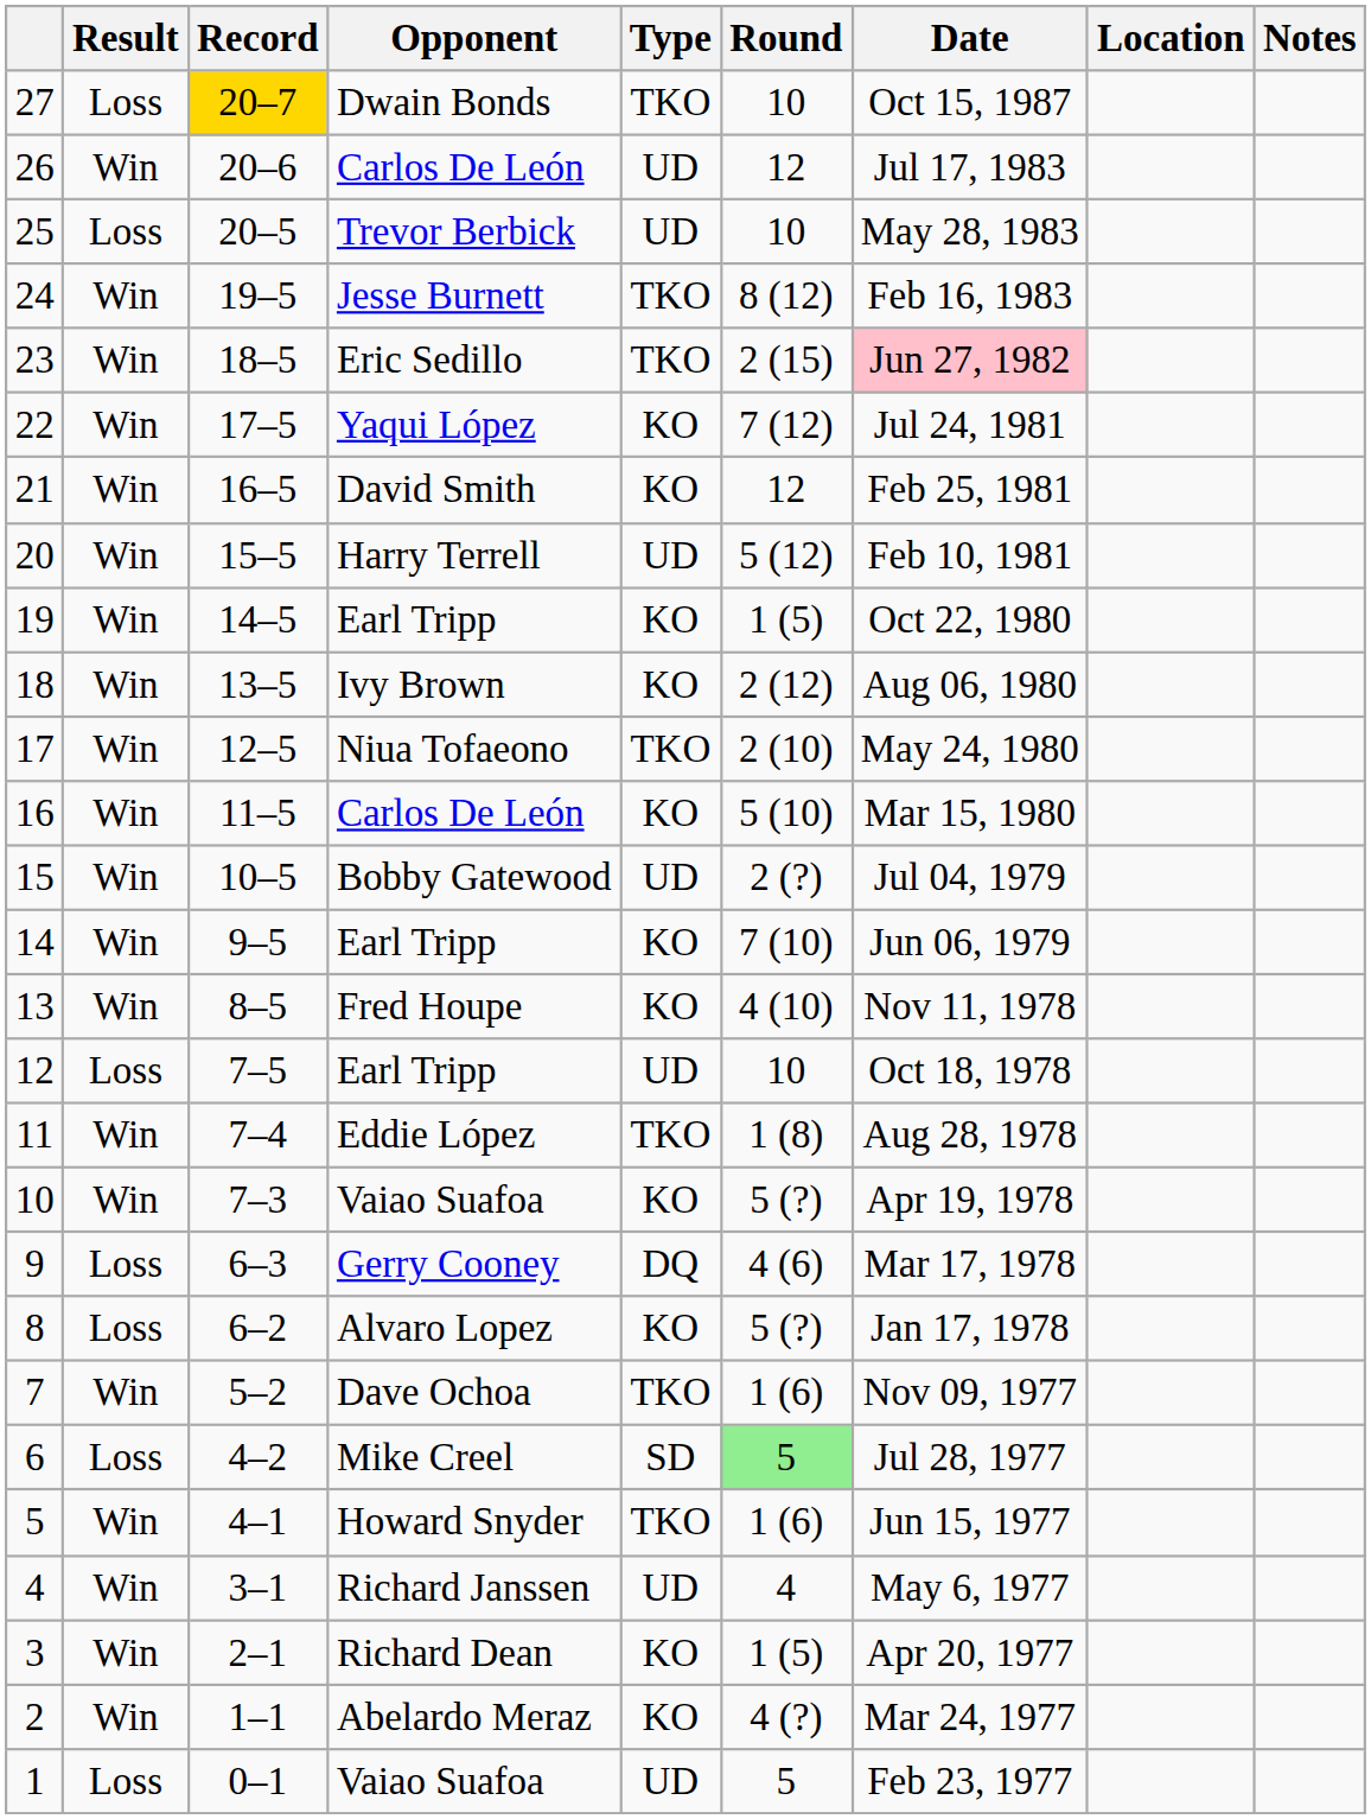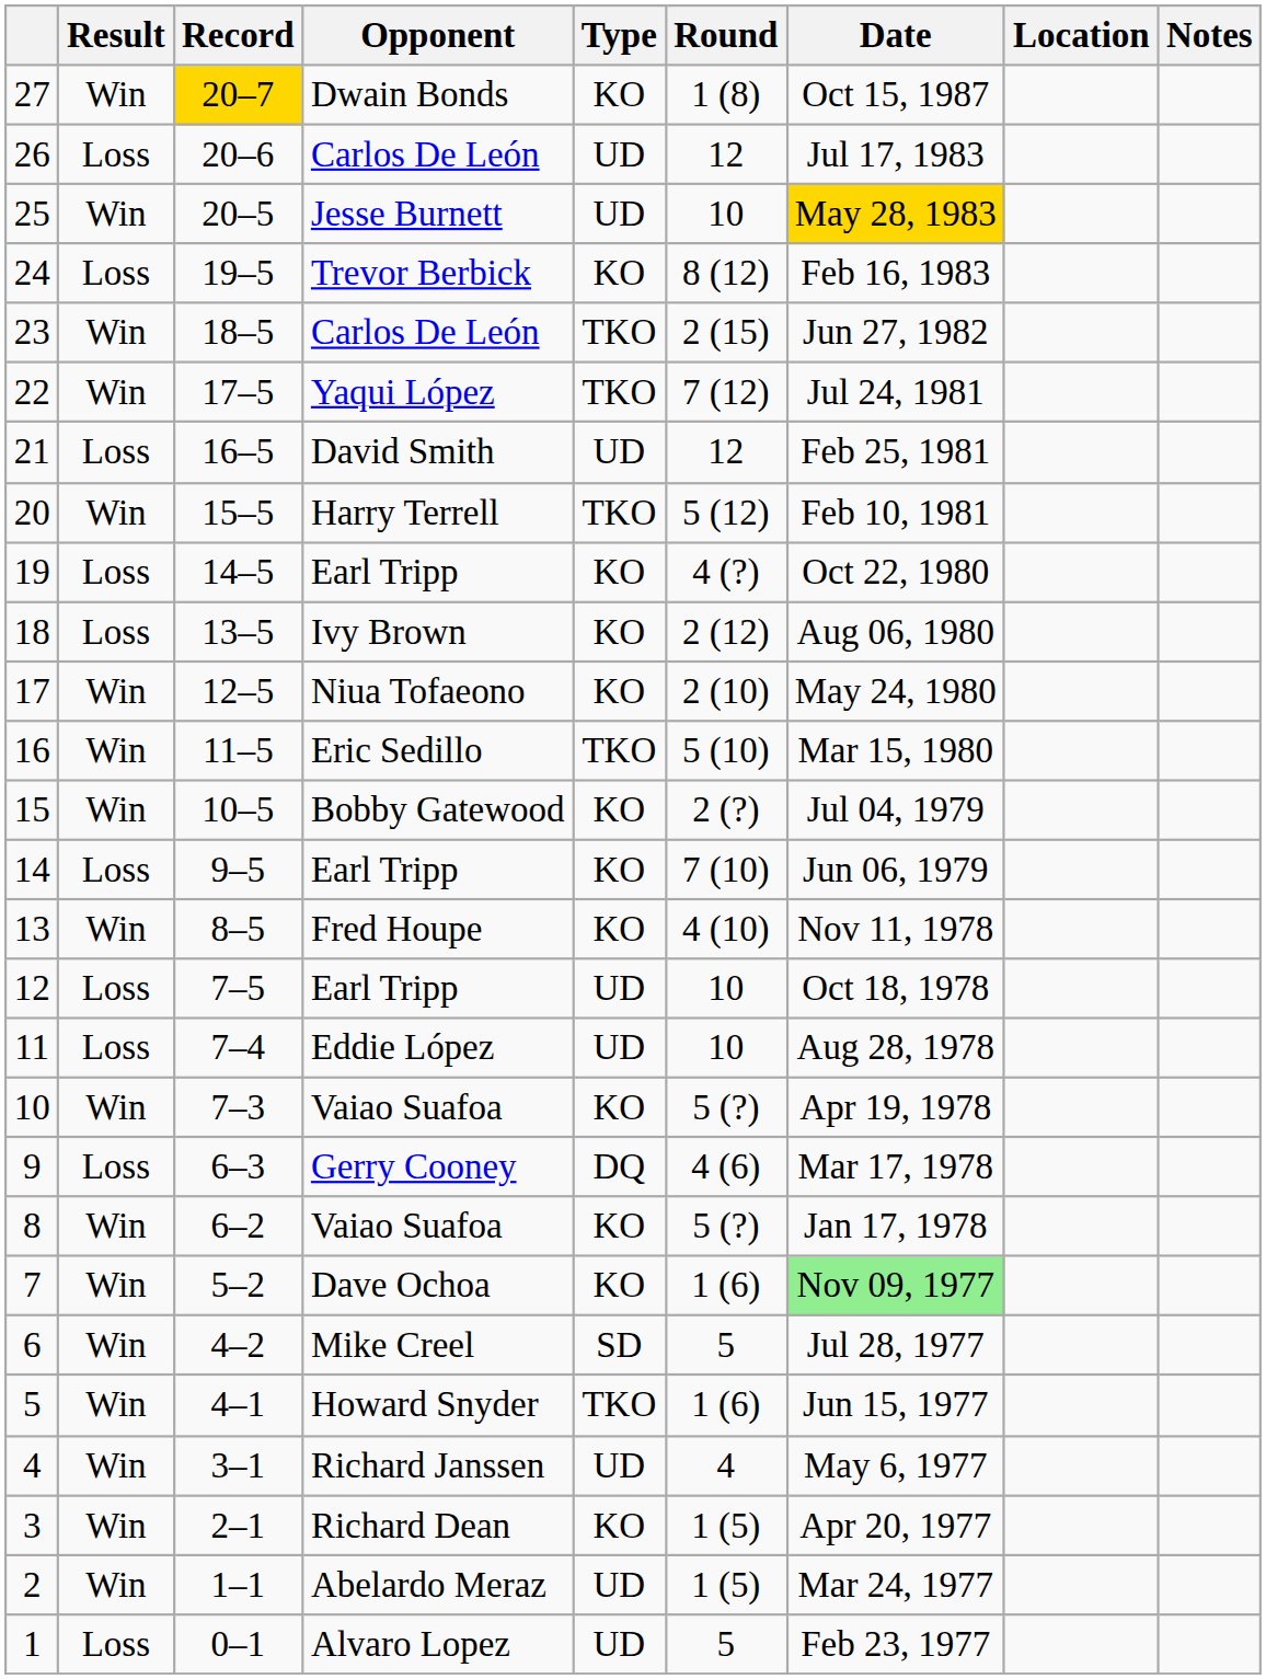 <table class="wikitable" style="text-align:center; font-size:95%">
 <tr>
 <th></th>
 <th>Result</th>
 <th>Record</th>
 <th>Opponent</th>
 <th>Type</th>
 <th>Round</th>
 <th>Date</th>
 <th>Location</th>
 <th>Notes</th>
 </tr>
 <tr>
 <td>27</td>
-<td>Loss</td>
+<td>Win</td>
 <td style="background: gold;">20–7</td>
 <td align=left> Dwain Bonds</td>
-<td>TKO</td>
-<td>10</td>
+<td>KO</td>
+<td>1 (8)</td>
 <td>Oct 15, 1987</td>
 <td style="text-align:left;"> </td>
 <td></td>
 </tr>
 <tr>
 <td>26</td>
-<td>Win</td>
+<td>Loss</td>
 <td>20–6</td>
 <td align=left> <a href='#'>Carlos De León</a></td>
 <td>UD</td>
 <td>12</td>
 <td>Jul 17, 1983</td>
 <td style="text-align:left;"> </td>
 <td style="text-align:left;"></td>
 </tr>
 <tr>
 <td>25</td>
-<td>Loss</td>
+<td>Win</td>
 <td>20–5</td>
-<td align=left> <a href='#'>Trevor Berbick</a></td>
+<td align=left> <a href='#'>Jesse Burnett</a></td>
 <td>UD</td>
 <td>10</td>
-<td>May 28, 1983</td>
+<td style="background: gold;">May 28, 1983</td>
 <td style="text-align:left;"> </td>
 <td></td>
 </tr>
 <tr>
 <td>24</td>
-<td>Win</td>
+<td>Loss</td>
 <td>19–5</td>
-<td align=left> <a href='#'>Jesse Burnett</a></td>
-<td>TKO</td>
+<td align=left> <a href='#'>Trevor Berbick</a></td>
+<td>KO</td>
 <td>8 (12)</td>
 <td>Feb 16, 1983</td>
 <td style="text-align:left;"> </td>
 <td style="text-align:left;"></td>
 </tr>
 <tr>
 <td>23</td>
 <td>Win</td>
 <td>18–5</td>
-<td align=left> Eric Sedillo</td>
+<td align=left> <a href='#'>Carlos De León</a></td>
 <td>TKO</td>
 <td>2 (15)</td>
-<td style="background: pink;">Jun 27, 1982</td>
+<td>Jun 27, 1982</td>
 <td style="text-align:left;"> </td>
 <td style="text-align:left;"></td>
 </tr>
 <tr>
 <td>22</td>
 <td>Win</td>
 <td>17–5</td>
 <td align=left> <a href='#'>Yaqui López</a></td>
-<td>KO</td>
+<td>TKO</td>
 <td>7 (12)</td>
 <td>Jul 24, 1981</td>
 <td style="text-align:left;"> </td>
 <td style="text-align:left;"></td>
 </tr>
 <tr>
 <td>21</td>
-<td>Win</td>
+<td>Loss</td>
 <td>16–5</td>
 <td align=left> David Smith</td>
-<td>KO</td>
+<td>UD</td>
 <td>12</td>
 <td>Feb 25, 1981</td>
 <td style="text-align:left;"> </td>
 <td style="text-align:left;"></td>
 </tr>
 <tr>
 <td>20</td>
 <td>Win</td>
 <td>15–5</td>
 <td align=left> Harry Terrell</td>
-<td>UD</td>
+<td>TKO</td>
 <td>5 (12)</td>
 <td>Feb 10, 1981</td>
 <td style="text-align:left;"> </td>
 <td style="text-align:left;"></td>
 </tr>
 <tr>
 <td>19</td>
-<td>Win</td>
+<td>Loss</td>
 <td>14–5</td>
 <td align=left> Earl Tripp</td>
 <td>KO</td>
-<td>1 (5)</td>
+<td>4 (?)</td>
 <td>Oct 22, 1980</td>
 <td style="text-align:left;"> </td>
 <td></td>
 </tr>
 <tr>
 <td>18</td>
-<td>Win</td>
+<td>Loss</td>
 <td>13–5</td>
 <td align=left> Ivy Brown</td>
 <td>KO</td>
 <td>2 (12)</td>
 <td>Aug 06, 1980</td>
 <td style="text-align:left;"> </td>
 <td style="text-align:left;"></td>
 </tr>
 <tr>
 <td>17</td>
 <td>Win</td>
 <td>12–5</td>
 <td align=left> Niua Tofaeono</td>
-<td>TKO</td>
+<td>KO</td>
 <td>2 (10)</td>
 <td>May 24, 1980</td>
 <td style="text-align:left;"> </td>
 <td></td>
 </tr>
 <tr>
 <td>16</td>
 <td>Win</td>
 <td>11–5</td>
-<td align=left> <a href='#'>Carlos De León</a></td>
-<td>KO</td>
+<td align=left> Eric Sedillo</td>
+<td>TKO</td>
 <td>5 (10)</td>
 <td>Mar 15, 1980</td>
 <td style="text-align:left;"> </td>
 <td></td>
 </tr>
 <tr>
 <td>15</td>
 <td>Win</td>
 <td>10–5</td>
 <td align=left> Bobby Gatewood</td>
-<td>UD</td>
+<td>KO</td>
 <td>2 (?)</td>
 <td>Jul 04, 1979</td>
 <td style="text-align:left;"> </td>
 <td></td>
 </tr>
 <tr>
 <td>14</td>
-<td>Win</td>
+<td>Loss</td>
 <td>9–5</td>
 <td align=left> Earl Tripp</td>
 <td>KO</td>
 <td>7 (10)</td>
 <td>Jun 06, 1979</td>
 <td style="text-align:left;"> </td>
 <td style="text-align:left;"></td>
 </tr>
 <tr>
 <td>13</td>
 <td>Win</td>
 <td>8–5</td>
 <td align=left> Fred Houpe</td>
 <td>KO</td>
 <td>4 (10)</td>
 <td>Nov 11, 1978</td>
 <td style="text-align:left;"> </td>
 <td></td>
 </tr>
 <tr>
 <td>12</td>
 <td>Loss</td>
 <td>7–5</td>
 <td align=left> Earl Tripp</td>
 <td>UD</td>
 <td>10</td>
 <td>Oct 18, 1978</td>
 <td style="text-align:left;"> </td>
 <td></td>
 </tr>
 <tr>
 <td>11</td>
-<td>Win</td>
+<td>Loss</td>
 <td>7–4</td>
 <td align=left> Eddie López</td>
-<td>TKO</td>
-<td>1 (8)</td>
+<td>UD</td>
+<td>10</td>
 <td>Aug 28, 1978</td>
 <td style="text-align:left;"> </td>
 <td></td>
 </tr>
 <tr>
 <td>10</td>
 <td>Win</td>
 <td>7–3</td>
 <td align=left> Vaiao Suafoa</td>
 <td>KO</td>
 <td>5 (?)</td>
 <td>Apr 19, 1978</td>
 <td style="text-align:left;"> </td>
 <td></td>
 </tr>
 <tr>
 <td>9</td>
 <td>Loss</td>
 <td>6–3</td>
 <td align=left> <a href='#'>Gerry Cooney</a></td>
 <td>DQ</td>
 <td>4 (6)</td>
 <td>Mar 17, 1978</td>
 <td style="text-align:left;"> </td>
 <td style="text-align:left;"></td>
 </tr>
 <tr>
 <td>8</td>
-<td>Loss</td>
+<td>Win</td>
 <td>6–2</td>
-<td align=left> Alvaro Lopez</td>
+<td align=left> Vaiao Suafoa</td>
 <td>KO</td>
 <td>5 (?)</td>
 <td>Jan 17, 1978</td>
 <td style="text-align:left;"> </td>
 <td></td>
 </tr>
 <tr>
 <td>7</td>
 <td>Win</td>
 <td>5–2</td>
 <td align=left> Dave Ochoa</td>
-<td>TKO</td>
+<td>KO</td>
 <td>1 (6)</td>
-<td>Nov 09, 1977</td>
+<td style="background: lightgreen;">Nov 09, 1977</td>
 <td style="text-align:left;"> </td>
 <td></td>
 </tr>
 <tr>
 <td>6</td>
-<td>Loss</td>
+<td>Win</td>
 <td>4–2</td>
 <td align=left> Mike Creel</td>
 <td>SD</td>
-<td style="background: lightgreen;">5</td>
+<td>5</td>
 <td>Jul 28, 1977</td>
 <td style="text-align:left;"> </td>
 <td></td>
 </tr>
 <tr>
 <td>5</td>
 <td>Win</td>
 <td>4–1</td>
 <td align=left> Howard Snyder</td>
 <td>TKO</td>
 <td>1 (6)</td>
 <td>Jun 15, 1977</td>
 <td style="text-align:left;"> </td>
 <td></td>
 </tr>
 <tr>
 <td>4</td>
 <td>Win</td>
 <td>3–1</td>
 <td align=left> Richard Janssen</td>
 <td>UD</td>
 <td>4</td>
 <td>May 6, 1977</td>
 <td style="text-align:left;"> </td>
 <td></td>
 </tr>
 <tr>
 <td>3</td>
 <td>Win</td>
 <td>2–1</td>
 <td align=left> Richard Dean</td>
 <td>KO</td>
 <td>1 (5)</td>
 <td>Apr 20, 1977</td>
 <td style="text-align:left;"> </td>
 <td></td>
 </tr>
 <tr>
 <td>2</td>
 <td>Win</td>
 <td>1–1</td>
 <td align=left> Abelardo Meraz</td>
-<td>KO</td>
-<td>4 (?)</td>
+<td>UD</td>
+<td>1 (5)</td>
 <td>Mar 24, 1977</td>
 <td style="text-align:left;"> </td>
 <td></td>
 </tr>
 <tr>
 <td>1</td>
 <td>Loss</td>
 <td>0–1</td>
-<td align=left> Vaiao Suafoa</td>
+<td align=left> Alvaro Lopez</td>
 <td>UD</td>
 <td>5</td>
 <td>Feb 23, 1977</td>
 <td style="text-align:left;"> </td>
 <td></td>
 </tr>
 <tr>
 </tr>
 </table>
